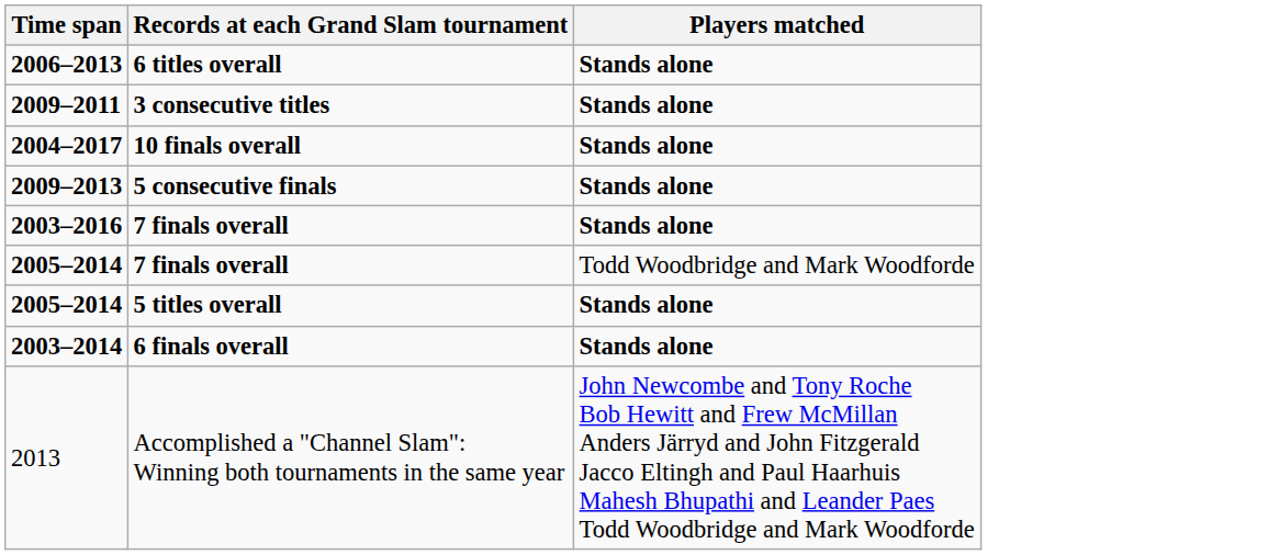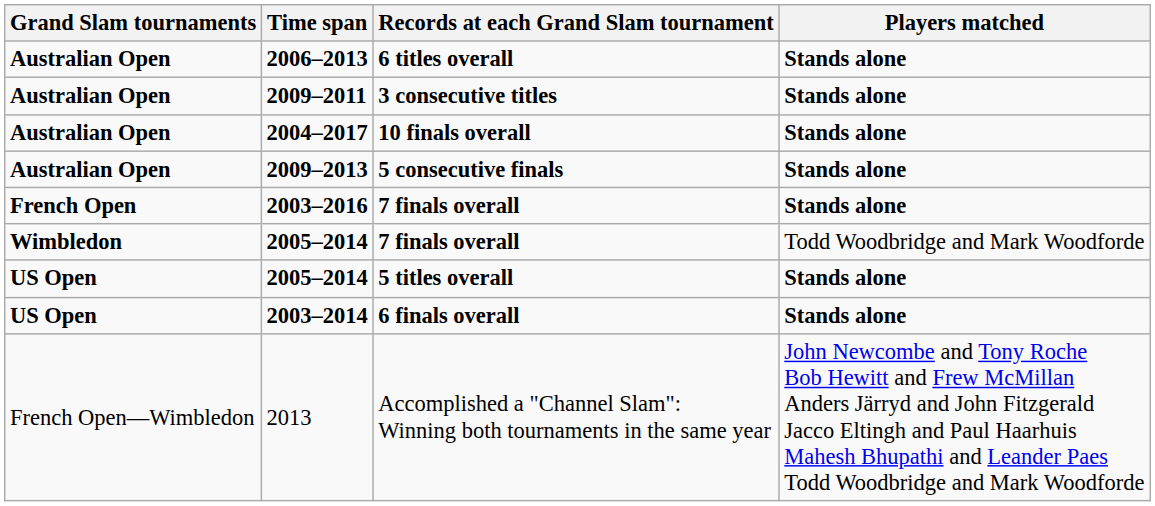 <table class="wikitable collapsible collapsed" style=font-size:97%>
 <tr>
+<th>Grand Slam tournaments</th>
 <th>Time span</th>
 <th>Records at each Grand Slam tournament</th>
 <th>Players matched</th>
 </tr>
 <tr>
+<td><strong>Australian Open</strong></td>
 <td><strong>2006–2013</strong></td>
 <td><strong>6 titles overall</strong></td>
 <td><strong>Stands alone</strong></td>
 </tr>
 <tr>
+<td><strong>Australian Open</strong></td>
 <td><strong>2009–2011</strong></td>
 <td><strong>3 consecutive titles</strong></td>
 <td><strong>Stands alone</strong></td>
 </tr>
 <tr>
+<td><strong>Australian Open</strong></td>
 <td><strong>2004–2017</strong></td>
 <td><strong>10 finals overall</strong></td>
 <td><strong>Stands alone</strong></td>
 </tr>
 <tr>
+<td><strong>Australian Open</strong></td>
 <td><strong>2009–2013</strong></td>
 <td><strong>5 consecutive finals</strong></td>
 <td><strong>Stands alone</strong></td>
 </tr>
 <tr>
+<td><strong>French Open</strong></td>
 <td><strong>2003–2016</strong></td>
 <td><strong>7 finals overall</strong></td>
 <td><strong>Stands alone</strong></td>
 </tr>
 <tr>
+<td><strong>Wimbledon</strong></td>
 <td><strong>2005–2014</strong></td>
 <td><strong>7 finals overall</strong></td>
 <td>Todd Woodbridge and Mark Woodforde</td>
 </tr>
 <tr>
+<td><strong>US Open</strong></td>
 <td><strong>2005–2014</strong></td>
 <td><strong>5 titles overall</strong></td>
 <td><strong>Stands alone</strong></td>
 </tr>
 <tr>
+<td><strong>US Open</strong></td>
 <td><strong>2003–2014</strong></td>
 <td><strong>6 finals overall</strong></td>
 <td><strong>Stands alone</strong></td>
 </tr>
 <tr>
+<td>French Open—Wimbledon</td>
 <td>2013</td>
 <td>Accomplished a "Channel Slam":<br>Winning both tournaments in the same year</td>
 <td><a href='#'>John Newcombe</a> and <a href='#'>Tony Roche</a><br><a href='#'>Bob Hewitt</a> and <a href='#'>Frew McMillan</a><br>Anders Järryd and John Fitzgerald<br>Jacco Eltingh and Paul Haarhuis<br><a href='#'>Mahesh Bhupathi</a> and <a href='#'>Leander Paes</a><br>Todd Woodbridge and Mark Woodforde</td>
 </tr>
 </table>
